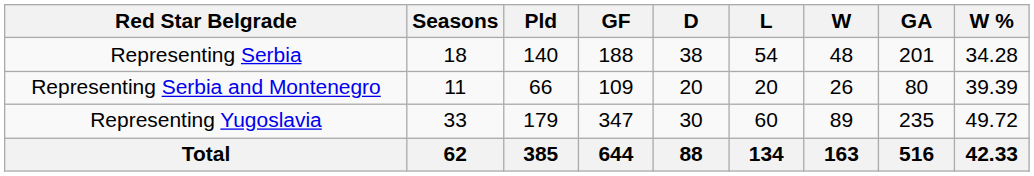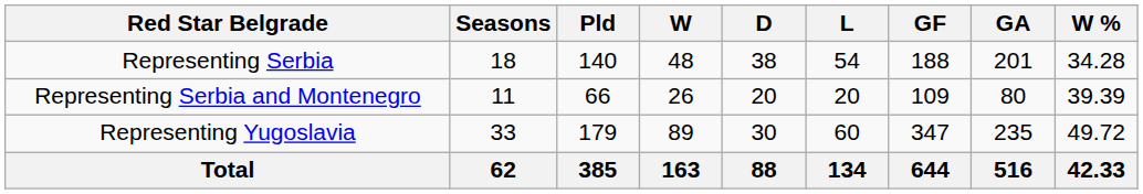 <table class="wikitable" border="1" 1>
 <tr>
 <th style="width:300px;">Red Star Belgrade</th>
 <th style="width:50px;">Seasons</th>
 <th style="width:50px;">Pld</th>
-<th style="width:50px;">GF</th>
+<th style="width:50px;">W</th>
 <th style="width:50px;">D</th>
 <th style="width:50px;">L</th>
-<th style="width:50px;">W</th>
+<th style="width:50px;">GF</th>
 <th style="width:50px;">GA</th>
 <th style="width:50px;">W %</th>
 </tr>
 <tr style="text-align:center;">
 <td>Representing  <a href='#'>Serbia</a></td>
 <td>18</td>
 <td>140</td>
-<td>188</td>
+<td>48</td>
 <td>38</td>
 <td>54</td>
-<td>48</td>
+<td>188</td>
 <td>201</td>
 <td>34.28</td>
 </tr>
 <tr style="text-align:center;">
 <td>Representing  <a href='#'>Serbia and Montenegro</a></td>
 <td>11</td>
 <td>66</td>
-<td>109</td>
+<td>26</td>
 <td>20</td>
 <td>20</td>
-<td>26</td>
+<td>109</td>
 <td>80</td>
 <td>39.39</td>
 </tr>
 <tr style="text-align:center;">
 <td>Representing  <a href='#'>Yugoslavia</a></td>
 <td>33</td>
 <td>179</td>
-<td>347</td>
+<td>89</td>
 <td>30</td>
 <td>60</td>
-<td>89</td>
+<td>347</td>
 <td>235</td>
 <td>49.72</td>
 </tr>
 <tr style="text-align:center;">
 <th><strong>Total</strong></th>
 <th><strong>62</strong></th>
 <th><strong>385</strong></th>
-<th><strong>644</strong></th>
+<th><strong>163</strong></th>
 <th><strong>88</strong></th>
 <th><strong>134</strong></th>
-<th><strong>163</strong></th>
+<th><strong>644</strong></th>
 <th><strong>516</strong></th>
 <th><strong>42.33</strong></th>
 </tr>
 </table>
